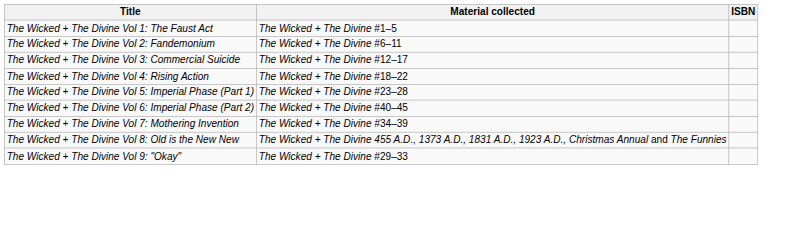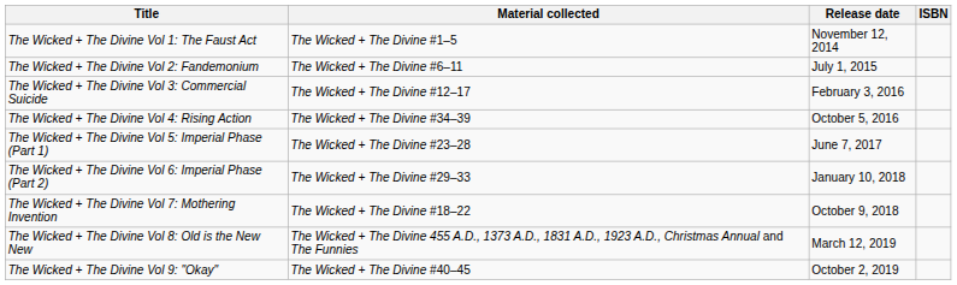 <table class="wikitable">
 <tr>
 <th>Title</th>
 <th>Material collected</th>
+<th>Release date</th>
 <th>ISBN</th>
 </tr>
 <tr>
 <td><em>The Wicked + The Divine Vol 1: The Faust Act</em></td>
 <td><em>The Wicked + The Divine</em> #1–5</td>
+<td>November 12, 2014</td>
 <td></td>
 </tr>
 <tr>
 <td><em>The Wicked + The Divine Vol 2:</em> <em>Fandemonium</em></td>
 <td><em>The Wicked + The Divine</em> #6–11</td>
+<td>July 1, 2015</td>
 <td></td>
 </tr>
 <tr>
 <td><em>The Wicked + The Divine Vol 3:</em> <em>Commercial Suicide</em></td>
 <td><em>The Wicked + The Divine</em> #12–17</td>
+<td>February 3, 2016</td>
 <td></td>
 </tr>
 <tr>
 <td><em>The Wicked + The Divine Vol 4:</em> <em>Rising Action</em></td>
-<td><em>The Wicked + The Divine</em> #18–22</td>
+<td><em>The Wicked + The Divine #</em>34–39</td>
+<td>October 5, 2016</td>
 <td></td>
 </tr>
 <tr>
 <td><em>The Wicked + The Divine Vol 5:</em> <em>Imperial Phase (Part 1)</em></td>
 <td><em>The Wicked + The Divine</em> #23–28</td>
+<td>June 7, 2017</td>
 <td></td>
 </tr>
 <tr>
 <td><em>The Wicked + The Divine Vol 6:</em> <em>Imperial Phase (Part 2)</em></td>
-<td><em>The Wicked + The Divine</em> #40–45</td>
+<td><em>The Wicked + The Divine</em> #29–33</td>
+<td>January 10, 2018</td>
 <td></td>
 </tr>
 <tr>
 <td><em>The Wicked + The Divine Vol 7:</em> <em>Mothering Invention</em></td>
-<td><em>The Wicked + The Divine #</em>34–39</td>
+<td><em>The Wicked + The Divine</em> #18–22</td>
+<td>October 9, 2018</td>
 <td></td>
 </tr>
 <tr>
 <td><em>The Wicked + The Divine Vol 8:</em> <em>Old is the New New</em></td>
 <td><em>The Wicked + The Divine 455 A.D., 1373 A.D., 1831 A.D., 1923 A.D., Christmas Annual</em> and <em>The Funnies</em></td>
+<td>March 12, 2019</td>
 <td></td>
 </tr>
 <tr>
 <td><em>The Wicked + The Divine Vol 9:</em> <em>"Okay"</em></td>
-<td><em>The Wicked + The Divine</em> #29–33</td>
+<td><em>The Wicked + The Divine</em> #40–45</td>
+<td>October 2, 2019</td>
 <td></td>
 </tr>
 </table>
